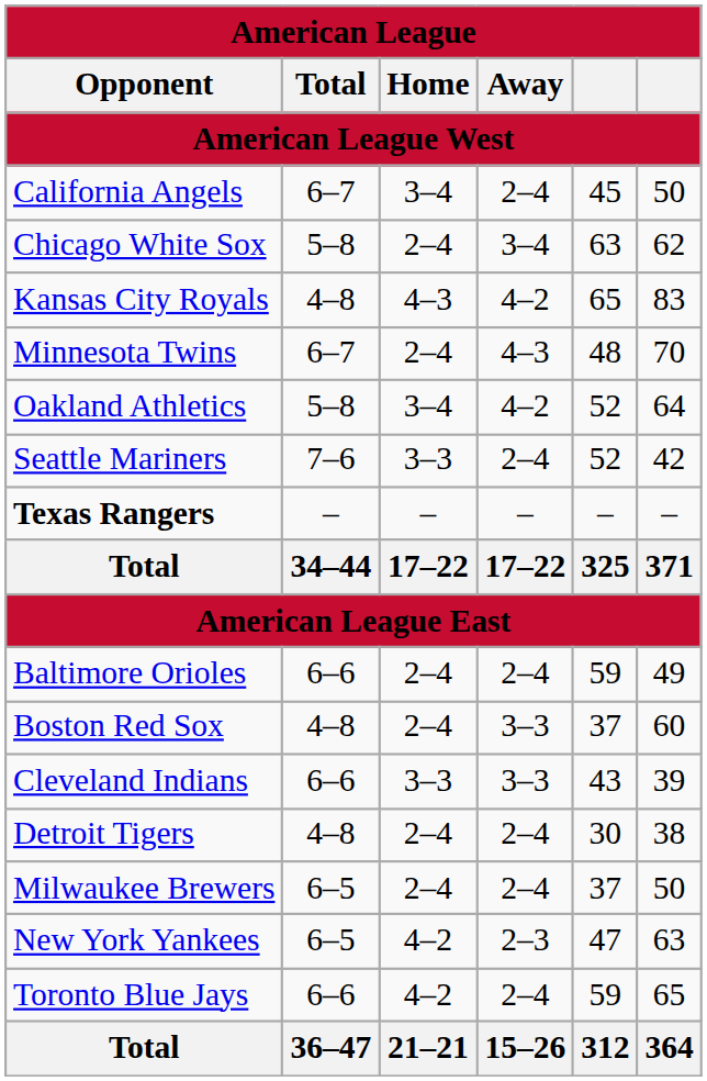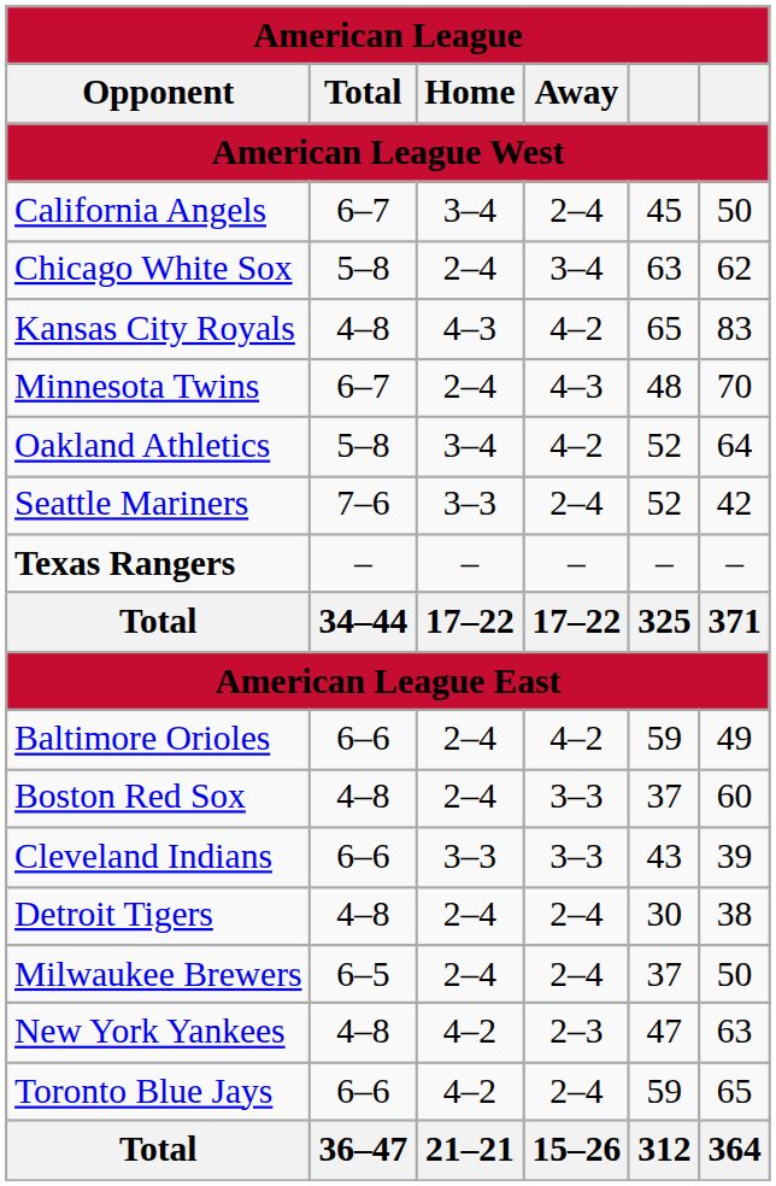 <table class="wikitable" style="font-size:85%; text-align:center;">
 <tr>
 <td colspan="7" style="text-align:center; background:#C60C30;"><span><strong>American League</strong></span></td>
 </tr>
 <tr>
 <th>Opponent</th>
 <th>Total</th>
 <th>Home</th>
 <th>Away</th>
 <th></th>
 <th></th>
 </tr>
 <tr>
 <td colspan="7" style="text-align:center; background:#C60C30;"><span><strong>American League West</strong></span></td>
 </tr>
 <tr>
 <td style="text-align:left;"><a href='#'>California Angels</a></td>
 <td>6–7</td>
 <td>3–4</td>
 <td>2–4</td>
 <td>45</td>
 <td>50</td>
 </tr>
 <tr>
 <td style="text-align:left;"><a href='#'>Chicago White Sox</a></td>
 <td>5–8</td>
 <td>2–4</td>
 <td>3–4</td>
 <td>63</td>
 <td>62</td>
 </tr>
 <tr>
 <td style="text-align:left;"><a href='#'>Kansas City Royals</a></td>
 <td>4–8</td>
 <td>4–3</td>
 <td>4–2</td>
 <td>65</td>
 <td>83</td>
 </tr>
 <tr>
 <td style="text-align:left;"><a href='#'>Minnesota Twins</a></td>
 <td>6–7</td>
 <td>2–4</td>
 <td>4–3</td>
 <td>48</td>
 <td>70</td>
 </tr>
 <tr>
 <td style="text-align:left;"><a href='#'>Oakland Athletics</a></td>
 <td>5–8</td>
 <td>3–4</td>
 <td>4–2</td>
 <td>52</td>
 <td>64</td>
 </tr>
 <tr>
 <td style="text-align:left;"><a href='#'>Seattle Mariners</a></td>
 <td>7–6</td>
 <td>3–3</td>
 <td>2–4</td>
 <td>52</td>
 <td>42</td>
 </tr>
 <tr>
 <td style="text-align:left;"><strong>Texas Rangers</strong></td>
 <td>–</td>
 <td>–</td>
 <td>–</td>
 <td>–</td>
 <td>–</td>
 </tr>
 <tr>
 <th>Total</th>
 <th>34–44</th>
 <th>17–22</th>
 <th>17–22</th>
 <th>325</th>
 <th>371</th>
 </tr>
 <tr>
 <td colspan="7" style="text-align:center; background:#C60C30;"><span><strong>American League East</strong></span></td>
 </tr>
 <tr>
 <td style="text-align:left;"><a href='#'>Baltimore Orioles</a></td>
 <td>6–6</td>
 <td>2–4</td>
-<td>2–4</td>
+<td>4–2</td>
 <td>59</td>
 <td>49</td>
 </tr>
 <tr>
 <td style="text-align:left;"><a href='#'>Boston Red Sox</a></td>
 <td>4–8</td>
 <td>2–4</td>
 <td>3–3</td>
 <td>37</td>
 <td>60</td>
 </tr>
 <tr>
 <td style="text-align:left;"><a href='#'>Cleveland Indians</a></td>
 <td>6–6</td>
 <td>3–3</td>
 <td>3–3</td>
 <td>43</td>
 <td>39</td>
 </tr>
 <tr>
 <td style="text-align:left;"><a href='#'>Detroit Tigers</a></td>
 <td>4–8</td>
 <td>2–4</td>
 <td>2–4</td>
 <td>30</td>
 <td>38</td>
 </tr>
 <tr>
 <td style="text-align:left;"><a href='#'>Milwaukee Brewers</a></td>
 <td>6–5</td>
 <td>2–4</td>
 <td>2–4</td>
 <td>37</td>
 <td>50</td>
 </tr>
 <tr>
 <td style="text-align:left;"><a href='#'>New York Yankees</a></td>
-<td>6–5</td>
+<td>4–8</td>
 <td>4–2</td>
 <td>2–3</td>
 <td>47</td>
 <td>63</td>
 </tr>
 <tr>
 <td style="text-align:left;"><a href='#'>Toronto Blue Jays</a></td>
 <td>6–6</td>
 <td>4–2</td>
 <td>2–4</td>
 <td>59</td>
 <td>65</td>
 </tr>
 <tr>
 <th>Total</th>
 <th>36–47</th>
 <th>21–21</th>
 <th>15–26</th>
 <th>312</th>
 <th>364</th>
 </tr>
 </table>
